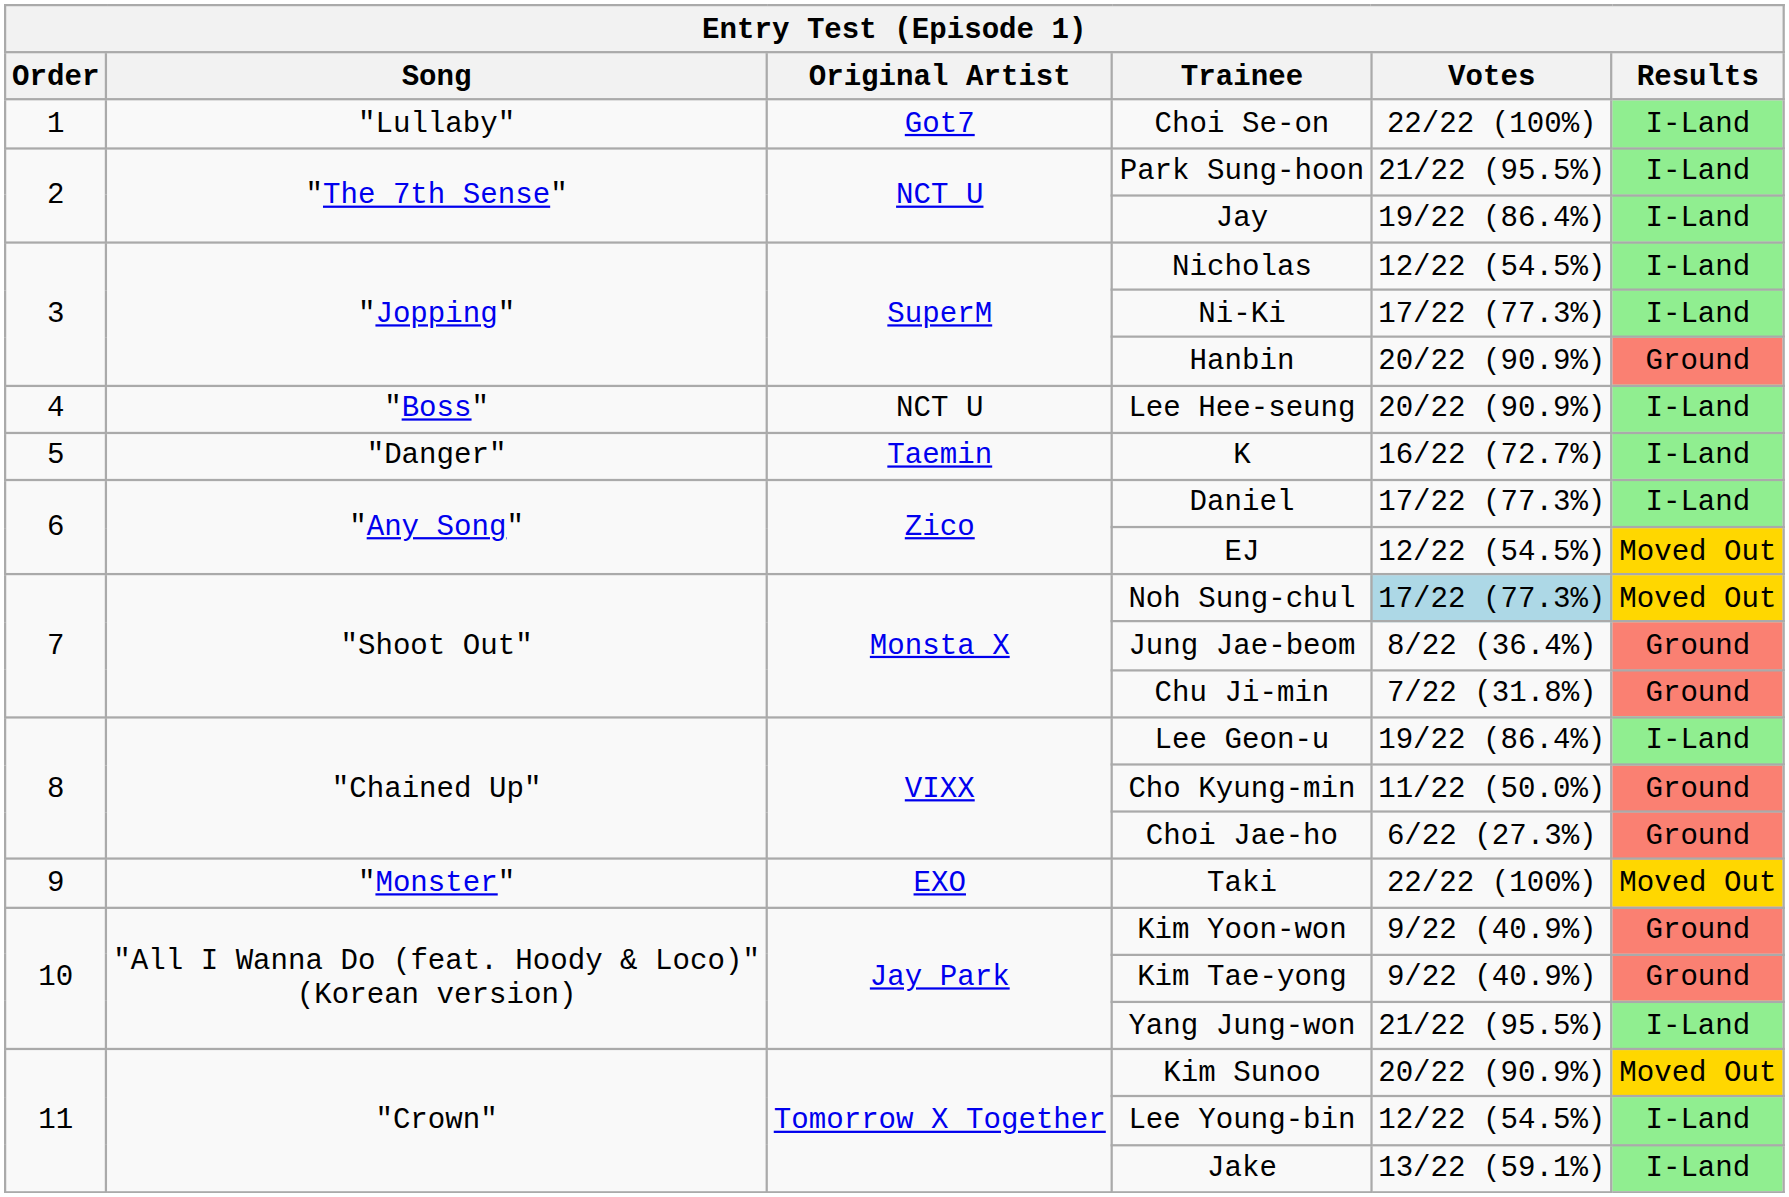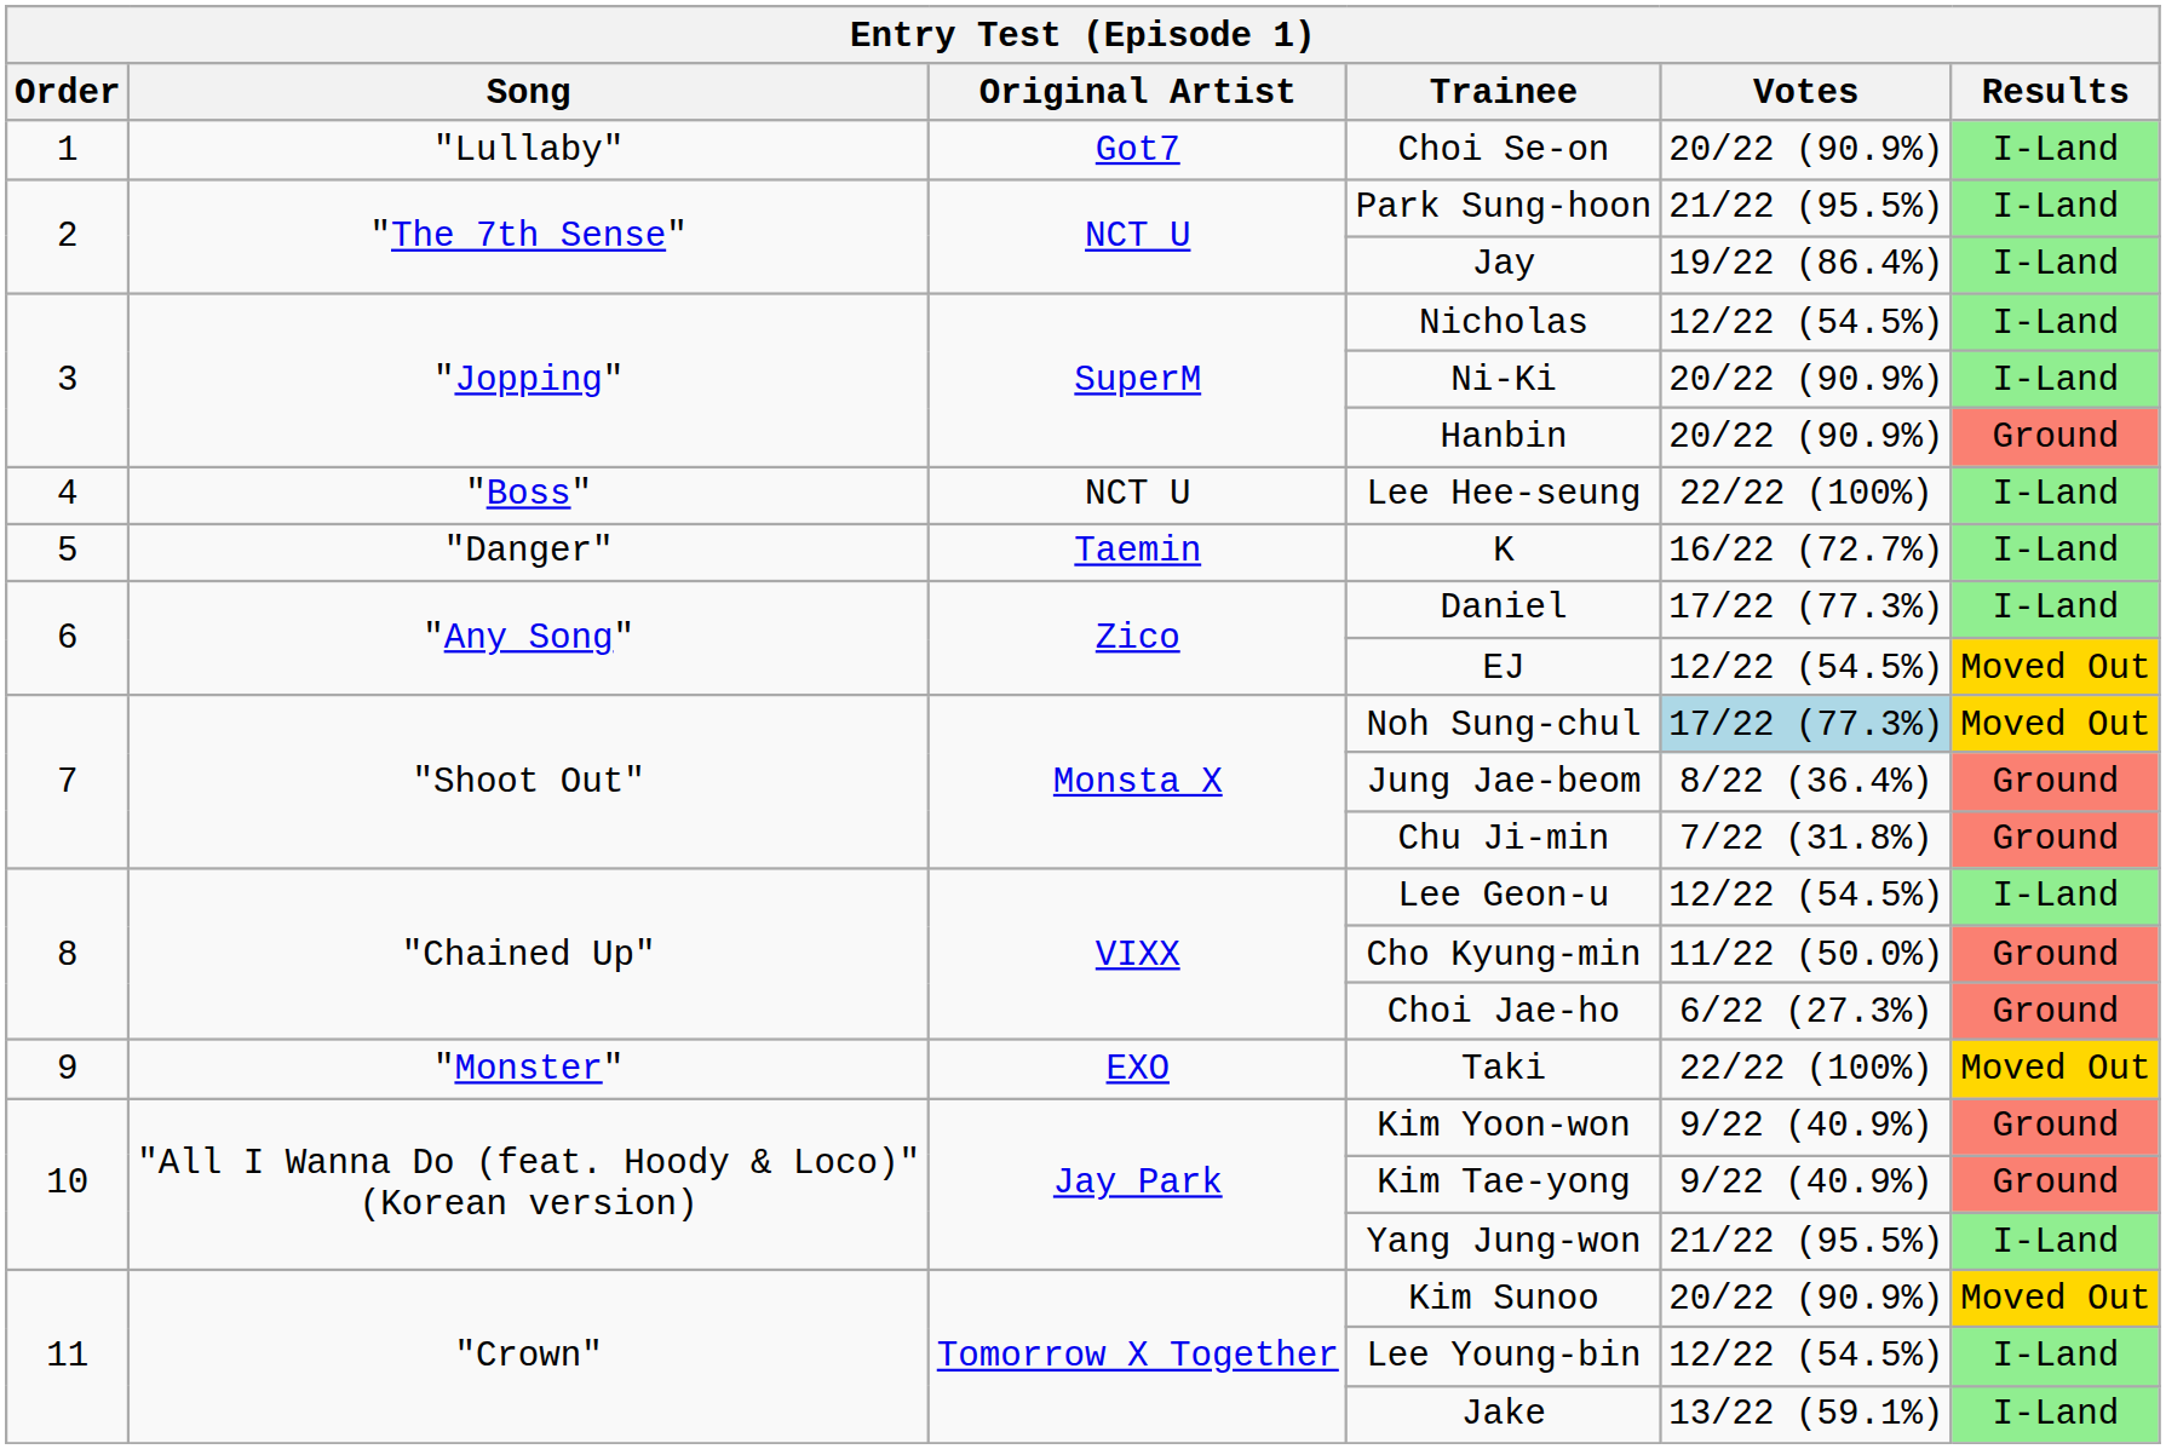 <table class="wikitable sortable" style="text-align:center">
 <tr>
 <th colspan="6">Entry Test (Episode 1)</th>
 </tr>
 <tr>
 <th>Order</th>
 <th>Song</th>
 <th>Original Artist</th>
 <th>Trainee</th>
 <th>Votes</th>
 <th>Results</th>
 </tr>
 <tr>
 <td>1</td>
 <td>"Lullaby"</td>
 <td><a href='#'>Got7</a></td>
 <td>Choi Se-on</td>
-<td>22/22 (100%)</td>
+<td>20/22 (90.9%)</td>
 <td style="background:#90EE90;">I-Land</td>
 </tr>
 <tr>
 <td rowspan="2">2</td>
 <td rowspan="2">"<a href='#'>The 7th Sense</a>"</td>
 <td rowspan="2"><a href='#'>NCT U</a></td>
 <td>Park Sung-hoon</td>
 <td>21/22 (95.5%)</td>
 <td style="background:#90EE90;">I-Land</td>
 </tr>
 <tr>
 <td>Jay</td>
 <td>19/22 (86.4%)</td>
 <td style="background:#90EE90;">I-Land</td>
 </tr>
 <tr>
 <td rowspan="3">3</td>
 <td rowspan="3">"<a href='#'>Jopping</a>"</td>
 <td rowspan="3"><a href='#'>SuperM</a></td>
 <td>Nicholas</td>
 <td>12/22 (54.5%)</td>
 <td style="background:#90EE90;">I-Land</td>
 </tr>
 <tr>
 <td>Ni-Ki</td>
-<td>17/22 (77.3%)</td>
+<td>20/22 (90.9%)</td>
 <td style="background:#90EE90;">I-Land</td>
 </tr>
 <tr>
 <td>Hanbin</td>
 <td>20/22 (90.9%)</td>
 <td style="background:salmon;">Ground</td>
 </tr>
 <tr>
 <td>4</td>
 <td>"<a href='#'>Boss</a>"</td>
 <td>NCT U</td>
 <td>Lee Hee-seung</td>
-<td>20/22 (90.9%)</td>
+<td>22/22 (100%)</td>
 <td style="background:#90EE90;">I-Land</td>
 </tr>
 <tr>
 <td>5</td>
 <td>"Danger"</td>
 <td><a href='#'>Taemin</a></td>
 <td>K</td>
 <td>16/22 (72.7%)</td>
 <td style="background:#90EE90;">I-Land</td>
 </tr>
 <tr>
 <td rowspan="2">6</td>
 <td rowspan="2">"<a href='#'>Any Song</a>"</td>
 <td rowspan="2"><a href='#'>Zico</a></td>
 <td>Daniel</td>
 <td>17/22 (77.3%)</td>
 <td style="background:#90EE90;">I-Land</td>
 </tr>
 <tr>
 <td>EJ</td>
 <td>12/22 (54.5%)</td>
 <td style="background:gold;">Moved Out</td>
 </tr>
 <tr>
 <td rowspan="3">7</td>
 <td rowspan="3">"Shoot Out"</td>
 <td rowspan="3"><a href='#'>Monsta X</a></td>
 <td>Noh Sung-chul</td>
 <td style="background: lightblue;">17/22 (77.3%)</td>
 <td style="background:Gold;">Moved Out</td>
 </tr>
 <tr>
 <td>Jung Jae-beom</td>
 <td>8/22 (36.4%)</td>
 <td style="background:salmon;">Ground</td>
 </tr>
 <tr>
 <td>Chu Ji-min</td>
 <td>7/22 (31.8%)</td>
 <td style="background:salmon;">Ground</td>
 </tr>
 <tr>
 <td rowspan="3">8</td>
 <td rowspan="3">"Chained Up"</td>
 <td rowspan="3"><a href='#'>VIXX</a></td>
 <td>Lee Geon-u</td>
-<td>19/22 (86.4%)</td>
+<td>12/22 (54.5%)</td>
 <td style="background:#90EE90;">I-Land</td>
 </tr>
 <tr>
 <td>Cho Kyung-min</td>
 <td>11/22 (50.0%)</td>
 <td style="background:salmon;">Ground</td>
 </tr>
 <tr>
 <td>Choi Jae-ho</td>
 <td>6/22 (27.3%)</td>
 <td style="background:salmon;">Ground</td>
 </tr>
 <tr>
 <td>9</td>
 <td>"<a href='#'>Monster</a>"</td>
 <td><a href='#'>EXO</a></td>
 <td>Taki</td>
 <td>22/22 (100%)</td>
 <td style="background:gold;">Moved Out</td>
 </tr>
 <tr>
 <td rowspan="3">10</td>
 <td rowspan="3">"All I Wanna Do (feat. Hoody & Loco)"<br>(Korean version)</td>
 <td rowspan="3"><a href='#'>Jay Park</a></td>
 <td>Kim Yoon-won</td>
 <td>9/22 (40.9%)</td>
 <td style="background:salmon;">Ground</td>
 </tr>
 <tr>
 <td>Kim Tae-yong</td>
 <td>9/22 (40.9%)</td>
 <td style="background:salmon;">Ground</td>
 </tr>
 <tr>
 <td>Yang Jung-won</td>
 <td>21/22 (95.5%)</td>
 <td style="background:#90EE90;">I-Land</td>
 </tr>
 <tr>
 <td rowspan="3">11</td>
 <td rowspan="3">"Crown"</td>
 <td rowspan="3"><a href='#'>Tomorrow X Together</a></td>
 <td>Kim Sunoo</td>
 <td>20/22 (90.9%)</td>
 <td style="background:Gold;">Moved Out</td>
 </tr>
 <tr>
 <td>Lee Young-bin</td>
 <td>12/22 (54.5%)</td>
 <td style="background:#90EE90;">I-Land</td>
 </tr>
 <tr>
 <td>Jake</td>
 <td>13/22 (59.1%)</td>
 <td style="background:#90EE90;">I-Land</td>
 </tr>
 </table>
